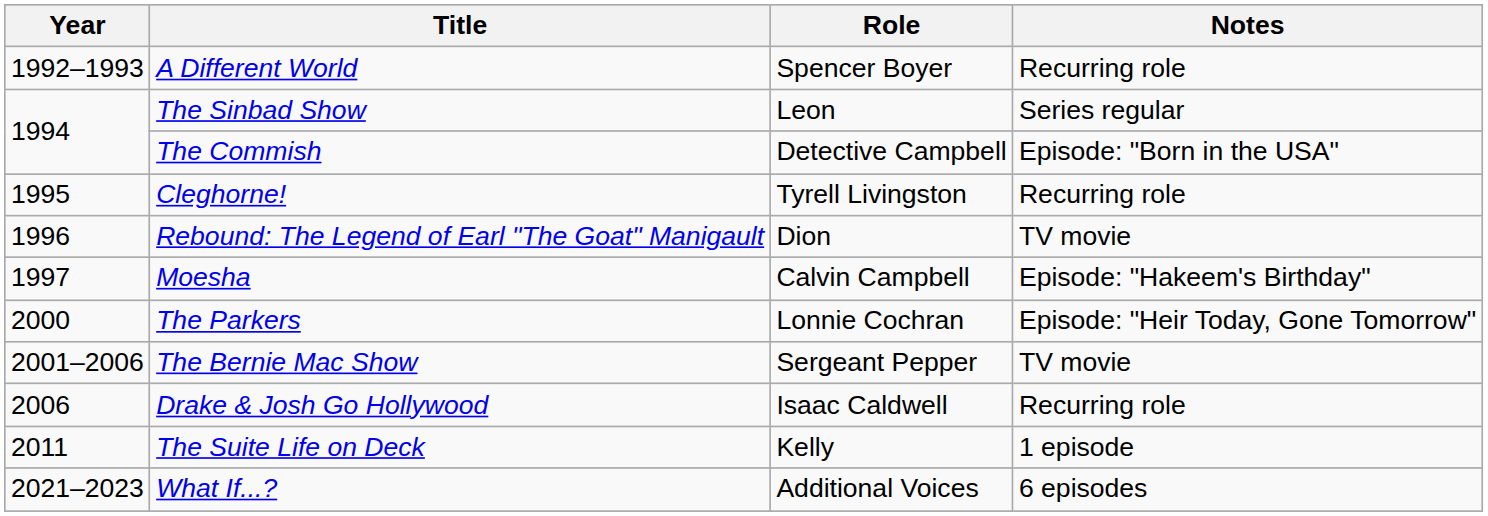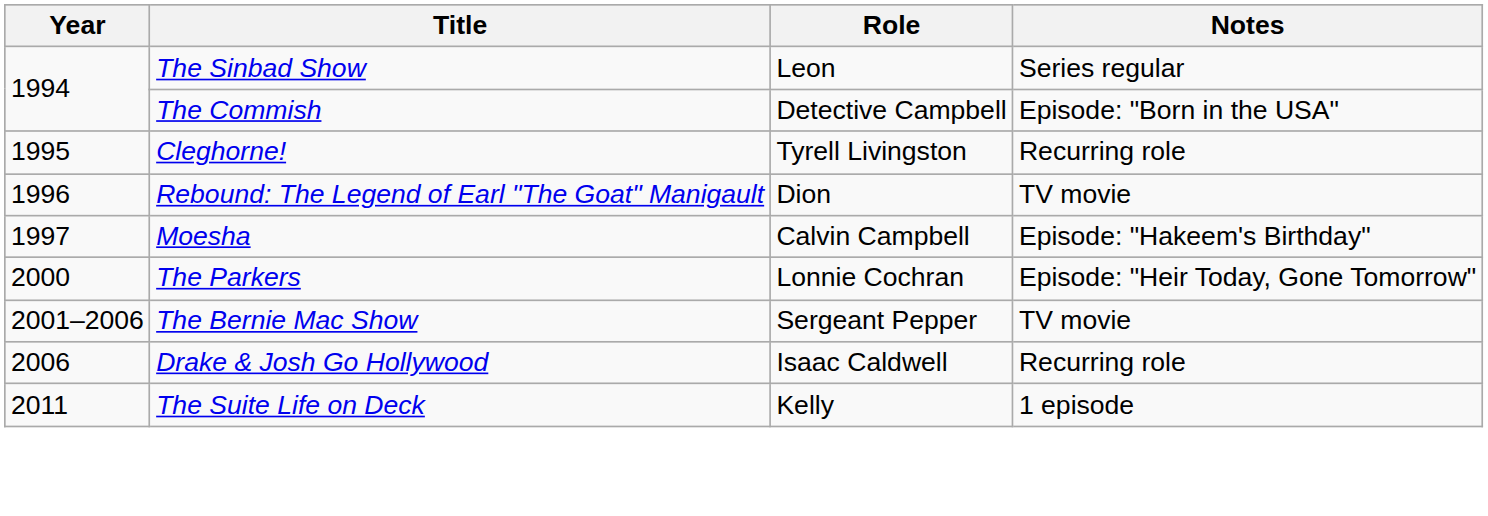 <table class="wikitable">
 <tr>
 <th>Year</th>
 <th>Title</th>
 <th>Role</th>
 <th>Notes</th>
-</tr>
-<tr>
-<td>1992–1993</td>
-<td><em><a href='#'>A Different World</a></em></td>
-<td>Spencer Boyer</td>
-<td>Recurring role</td>
 </tr>
 <tr>
 <td rowspan=2>1994</td>
 <td><em><a href='#'>The Sinbad Show</a></em></td>
 <td>Leon</td>
 <td>Series regular</td>
 </tr>
 <tr>
 <td><em><a href='#'>The Commish</a></em></td>
 <td>Detective Campbell</td>
 <td>Episode: "Born in the USA"</td>
 </tr>
 <tr>
 <td>1995</td>
 <td><em><a href='#'>Cleghorne!</a></em></td>
 <td>Tyrell Livingston</td>
 <td>Recurring role</td>
 </tr>
 <tr>
 <td>1996</td>
 <td><em><a href='#'>Rebound: The Legend of Earl "The Goat" Manigault</a></em></td>
 <td>Dion</td>
 <td>TV movie</td>
 </tr>
 <tr>
 <td>1997</td>
 <td><em><a href='#'>Moesha</a></em></td>
 <td>Calvin Campbell</td>
 <td>Episode: "Hakeem's Birthday"</td>
 </tr>
 <tr>
 <td>2000</td>
 <td><em><a href='#'>The Parkers</a></em></td>
 <td>Lonnie Cochran</td>
 <td>Episode: "Heir Today, Gone Tomorrow"</td>
 </tr>
 <tr>
 <td>2001–2006</td>
 <td><em><a href='#'>The Bernie Mac Show</a></em></td>
 <td>Sergeant Pepper</td>
 <td>TV movie</td>
 </tr>
 <tr>
 <td>2006</td>
 <td><em><a href='#'>Drake & Josh Go Hollywood</a></em></td>
 <td>Isaac Caldwell</td>
 <td>Recurring role</td>
 </tr>
 <tr>
 <td>2011</td>
 <td><em><a href='#'>The Suite Life on Deck</a></em></td>
 <td>Kelly</td>
 <td>1 episode</td>
 </tr>
-<tr>
-<td>2021–2023</td>
-<td><em><a href='#'>What If...?</a></em></td>
-<td>Additional Voices</td>
-<td>6 episodes</td>
-</tr>
 </table>
